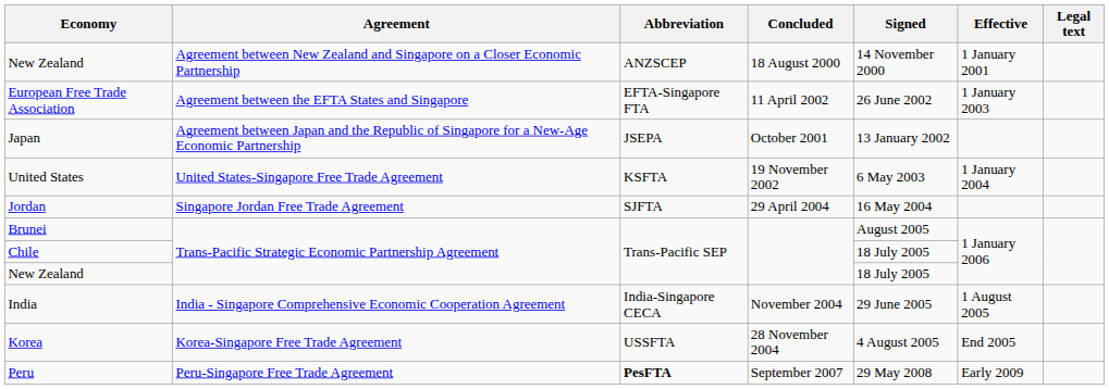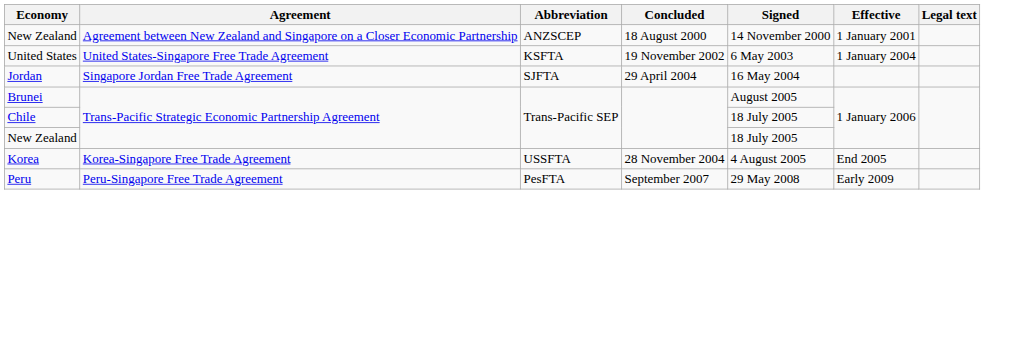 <table class="wikitable sortable">
 <tr>
 <th>Economy</th>
 <th>Agreement</th>
 <th>Abbreviation</th>
 <th>Concluded</th>
 <th>Signed</th>
 <th>Effective</th>
 <th>Legal text</th>
 </tr>
 <tr>
 <td>New Zealand</td>
 <td><a href='#'>Agreement between New Zealand and Singapore on a Closer Economic Partnership</a></td>
 <td>ANZSCEP</td>
 <td>18 August 2000</td>
 <td>14 November 2000</td>
 <td>1 January 2001</td>
-<td></td>
-</tr>
-<tr>
-<td><a href='#'>European Free Trade Association</a></td>
-<td><a href='#'>Agreement between the EFTA States and Singapore</a></td>
-<td>EFTA-Singapore FTA</td>
-<td>11 April 2002</td>
-<td>26 June 2002</td>
-<td>1 January 2003</td>
-<td></td>
-</tr>
-<tr>
-<td>Japan</td>
-<td><a href='#'>Agreement between Japan and the Republic of Singapore for a New-Age Economic Partnership</a></td>
-<td>JSEPA</td>
-<td>October 2001</td>
-<td>13 January 2002</td>
-<td></td>
 <td></td>
 </tr>
 <tr>
 <td>United States</td>
 <td><a href='#'>United States-Singapore Free Trade Agreement</a></td>
 <td>KSFTA</td>
 <td>19 November 2002</td>
 <td>6 May 2003</td>
 <td>1 January 2004</td>
 <td></td>
 </tr>
 <tr>
 <td><a href='#'>Jordan</a></td>
 <td><a href='#'>Singapore Jordan Free Trade Agreement</a></td>
 <td>SJFTA</td>
 <td>29 April 2004</td>
 <td>16 May 2004</td>
 <td> </td>
 <td></td>
 </tr>
 <tr>
 <td><a href='#'>Brunei</a></td>
 <td rowspan=3><a href='#'>Trans-Pacific Strategic Economic Partnership Agreement</a></td>
 <td rowspan=3>Trans-Pacific SEP</td>
 <td rowspan=3> </td>
 <td>August 2005</td>
 <td rowspan=3>1 January 2006</td>
 <td rowspan=3></td>
 </tr>
 <tr>
 <td><a href='#'>Chile</a></td>
 <td>18 July 2005</td>
 </tr>
 <tr>
 <td>New Zealand</td>
 <td>18 July 2005</td>
 </tr>
 <tr>
-<td>India</td>
-<td><a href='#'>India - Singapore Comprehensive Economic Cooperation Agreement</a></td>
-<td>India-Singapore CECA</td>
-<td>November 2004</td>
-<td>29 June 2005</td>
-<td>1 August 2005</td>
-<td></td>
-</tr>
-<tr>
 <td><a href='#'>Korea</a></td>
 <td><a href='#'>Korea-Singapore Free Trade Agreement</a></td>
 <td>USSFTA</td>
 <td>28 November 2004</td>
 <td>4 August 2005</td>
 <td>End 2005</td>
 <td></td>
 </tr>
 <tr>
 <td><a href='#'>Peru</a></td>
 <td><a href='#'>Peru-Singapore Free Trade Agreement</a></td>
-<td><strong>PesFTA</strong></td>
+<td>PesFTA</td>
 <td>September 2007</td>
 <td>29 May 2008</td>
 <td>Early 2009</td>
 <td></td>
 </tr>
 </table>
